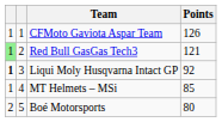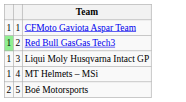 <table class="wikitable" style="font-size: 95%;">
 <tr>
 <th></th>
 <th></th>
 <th>Team</th>
-<th>Points</th>
 </tr>
 <tr>
 <td> 1</td>
 <td align=center>1</td>
 <td> <a href='#'>CFMoto Gaviota Aspar Team</a></td>
-<td align=left>126</td>
 </tr>
 <tr>
 <td style="background: lightgreen;"> 1</td>
 <td align=center>2</td>
 <td> <a href='#'>Red Bull GasGas Tech3</a></td>
-<td align=left>121</td>
 </tr>
 <tr>
-<td><strong> 1</strong></td>
+<td> 1</td>
 <td align=center>3</td>
 <td> Liqui Moly Husqvarna Intact GP</td>
-<td align=left>92</td>
 </tr>
 <tr>
 <td> 1</td>
 <td align=center>4</td>
 <td> MT Helmets – MSi</td>
-<td align=left>85</td>
 </tr>
 <tr>
 <td> 2</td>
 <td align=center>5</td>
 <td> Boé Motorsports</td>
-<td align=left>80</td>
 </tr>
 </table>
